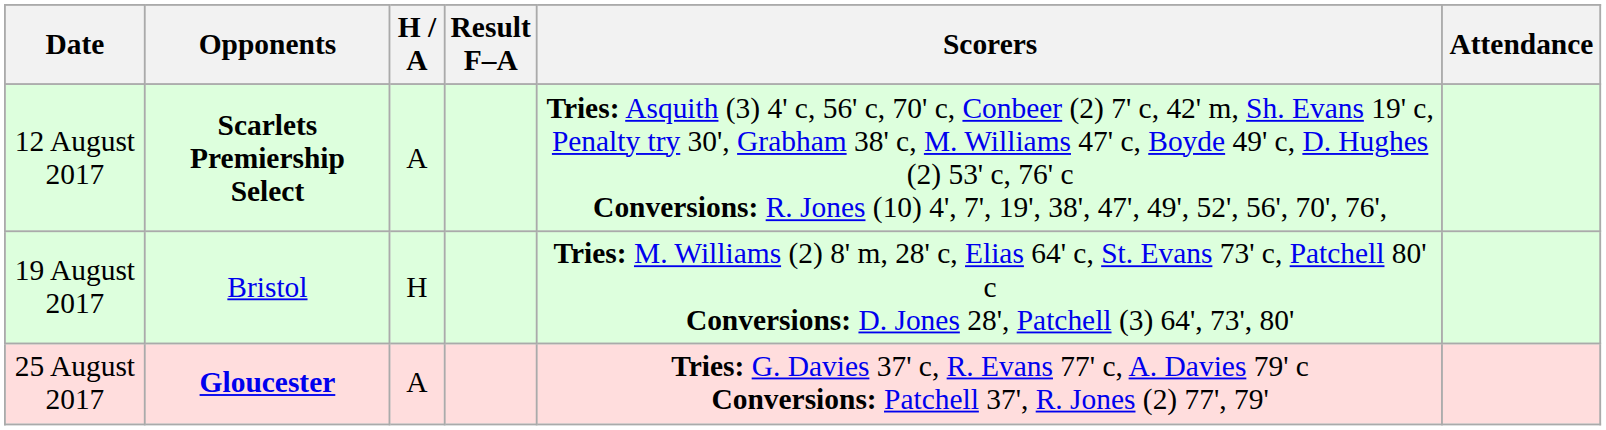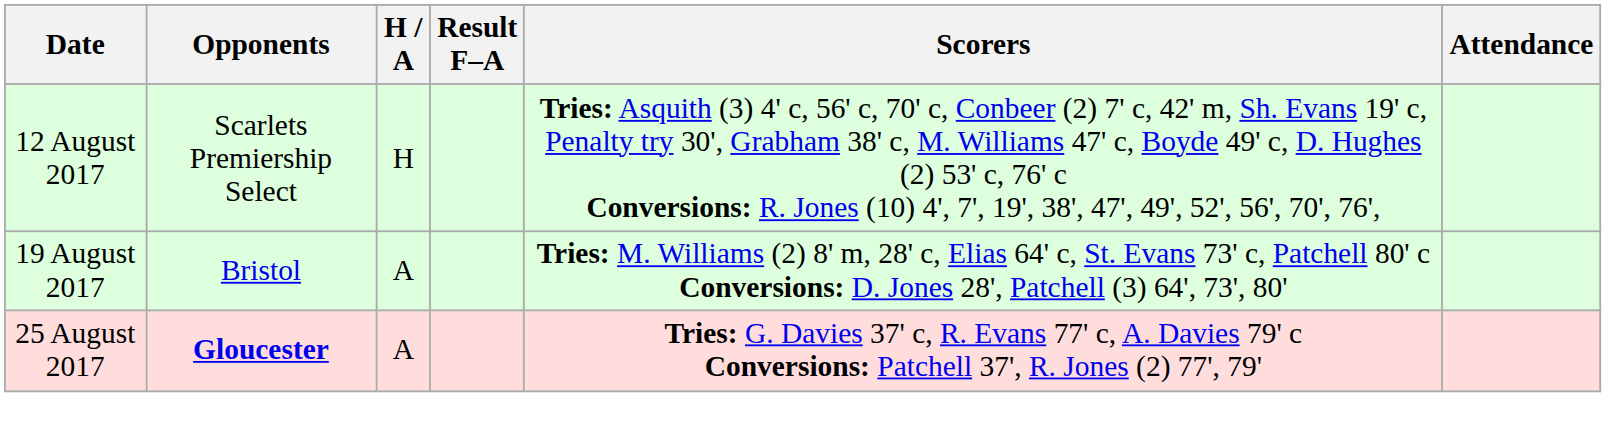 <table class="wikitable" style="text-align:center">
 <tr>
 <th>Date</th>
 <th>Opponents</th>
 <th>H / A</th>
 <th>Result<br>F–A</th>
 <th>Scorers</th>
 <th>Attendance</th>
 </tr>
 <tr bgcolor="ddffdd">
 <td>12 August 2017</td>
-<td><strong>Scarlets Premiership Select</strong></td>
-<td>A</td>
+<td>Scarlets Premiership Select</td>
+<td>H</td>
 <td></td>
 <td><strong>Tries:</strong> <a href='#'>Asquith</a> (3) 4' c, 56' c, 70' c, <a href='#'>Conbeer</a> (2) 7' c, 42' m, <a href='#'>Sh. Evans</a> 19' c, <a href='#'>Penalty try</a> 30', <a href='#'>Grabham</a> 38' c, <a href='#'>M. Williams</a> 47' c, <a href='#'>Boyde</a> 49' c, <a href='#'>D. Hughes</a> (2) 53' c, 76' c<br><strong>Conversions:</strong> <a href='#'>R. Jones</a> (10) 4', 7', 19', 38', 47', 49', 52', 56', 70', 76',</td>
 <td></td>
 </tr>
 <tr bgcolor="ddffdd">
 <td>19 August 2017</td>
 <td><a href='#'>Bristol</a></td>
-<td>H</td>
+<td>A</td>
 <td></td>
 <td><strong>Tries:</strong> <a href='#'>M. Williams</a> (2) 8' m, 28' c, <a href='#'>Elias</a> 64' c, <a href='#'>St. Evans</a> 73' c, <a href='#'>Patchell</a> 80' c<br><strong>Conversions:</strong> <a href='#'>D. Jones</a> 28', <a href='#'>Patchell</a> (3) 64', 73', 80'</td>
 <td></td>
 </tr>
 <tr bgcolor="ffdddd">
 <td>25 August 2017</td>
 <td><strong><a href='#'>Gloucester</a></strong></td>
 <td>A</td>
 <td></td>
 <td><strong>Tries:</strong> <a href='#'>G. Davies</a> 37' c, <a href='#'>R. Evans</a> 77' c, <a href='#'>A. Davies</a> 79' c<br><strong>Conversions:</strong> <a href='#'>Patchell</a> 37', <a href='#'>R. Jones</a> (2) 77', 79'</td>
 <td></td>
 </tr>
 </table>
